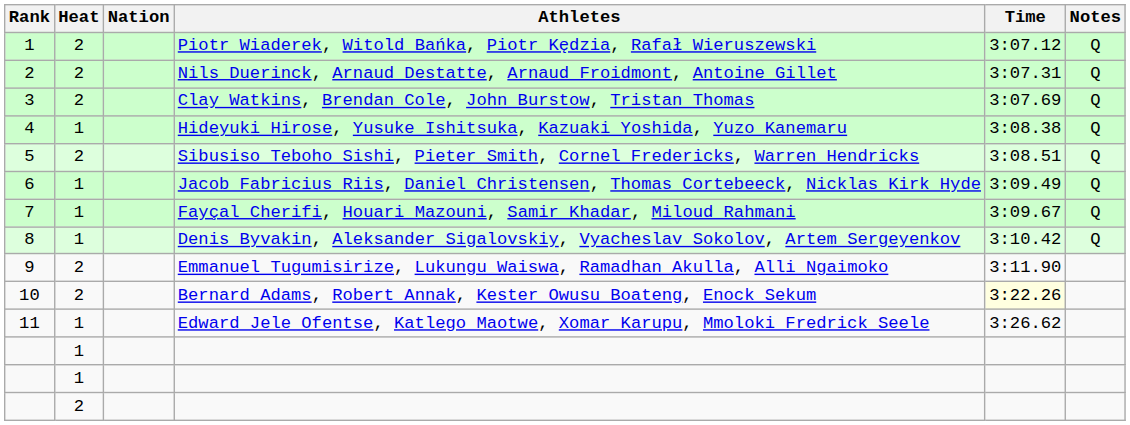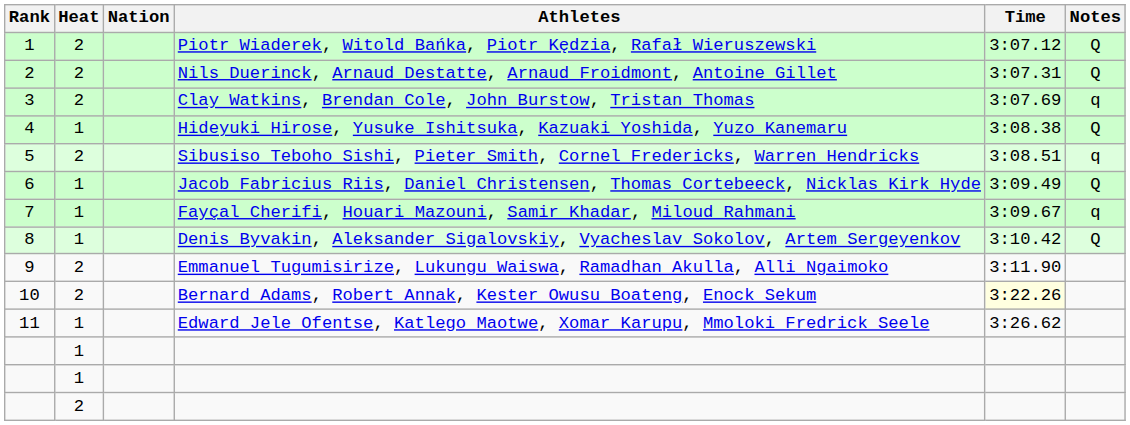 <table class="wikitable sortable" style="text-align:center;font-size:95%">
 <tr>
 <th>Rank</th>
 <th>Heat</th>
 <th>Nation</th>
 <th>Athletes</th>
 <th>Time</th>
 <th>Notes</th>
 </tr>
 <tr bgcolor=ccffcc>
 <td>1</td>
 <td>2</td>
 <td align=left></td>
 <td align=left><a href='#'>Piotr Wiaderek</a>, <a href='#'>Witold Bańka</a>, <a href='#'>Piotr Kędzia</a>, <a href='#'>Rafał Wieruszewski</a></td>
 <td>3:07.12</td>
 <td>Q</td>
 </tr>
 <tr bgcolor=ccffcc>
 <td>2</td>
 <td>2</td>
 <td align=left></td>
 <td align=left><a href='#'>Nils Duerinck</a>, <a href='#'>Arnaud Destatte</a>, <a href='#'>Arnaud Froidmont</a>, <a href='#'>Antoine Gillet</a></td>
 <td>3:07.31</td>
 <td>Q</td>
 </tr>
 <tr bgcolor=ccffcc>
 <td>3</td>
 <td>2</td>
 <td align=left></td>
 <td align=left><a href='#'>Clay Watkins</a>, <a href='#'>Brendan Cole</a>, <a href='#'>John Burstow</a>, <a href='#'>Tristan Thomas</a></td>
 <td>3:07.69</td>
-<td>Q</td>
+<td>q</td>
 </tr>
 <tr bgcolor=ccffcc>
 <td>4</td>
 <td>1</td>
 <td align=left></td>
 <td align=left><a href='#'>Hideyuki Hirose</a>, <a href='#'>Yusuke Ishitsuka</a>, <a href='#'>Kazuaki Yoshida</a>, <a href='#'>Yuzo Kanemaru</a></td>
 <td>3:08.38</td>
 <td>Q</td>
 </tr>
 <tr bgcolor=ddffdd>
 <td>5</td>
 <td>2</td>
 <td align=left></td>
 <td align=left><a href='#'>Sibusiso Teboho Sishi</a>, <a href='#'>Pieter Smith</a>, <a href='#'>Cornel Fredericks</a>, <a href='#'>Warren Hendricks</a></td>
 <td>3:08.51</td>
-<td>Q</td>
+<td>q</td>
 </tr>
 <tr bgcolor=ccffcc>
 <td>6</td>
 <td>1</td>
 <td align=left></td>
 <td align=left><a href='#'>Jacob Fabricius Riis</a>, <a href='#'>Daniel Christensen</a>, <a href='#'>Thomas Cortebeeck</a>, <a href='#'>Nicklas Kirk Hyde</a></td>
 <td>3:09.49</td>
 <td>Q</td>
 </tr>
 <tr bgcolor=ccffcc>
 <td>7</td>
 <td>1</td>
 <td align=left></td>
 <td align=left><a href='#'>Fayçal Cherifi</a>, <a href='#'>Houari Mazouni</a>, <a href='#'>Samir Khadar</a>, <a href='#'>Miloud Rahmani</a></td>
 <td>3:09.67</td>
-<td>Q</td>
+<td>q</td>
 </tr>
 <tr bgcolor=ddffdd>
 <td>8</td>
 <td>1</td>
 <td align=left></td>
 <td align=left><a href='#'>Denis Byvakin</a>, <a href='#'>Aleksander Sigalovskiy</a>, <a href='#'>Vyacheslav Sokolov</a>, <a href='#'>Artem Sergeyenkov</a></td>
 <td>3:10.42</td>
 <td>Q</td>
 </tr>
 <tr>
 <td>9</td>
 <td>2</td>
 <td align=left></td>
 <td align=left><a href='#'>Emmanuel Tugumisirize</a>, <a href='#'>Lukungu Waiswa</a>, <a href='#'>Ramadhan Akulla</a>, <a href='#'>Alli Ngaimoko</a></td>
 <td>3:11.90</td>
 <td></td>
 </tr>
 <tr>
 <td>10</td>
 <td>2</td>
 <td align=left></td>
 <td align=left><a href='#'>Bernard Adams</a>, <a href='#'>Robert Annak</a>, <a href='#'>Kester Owusu Boateng</a>, <a href='#'>Enock Sekum</a></td>
 <td style="background: lightyellow;">3:22.26</td>
 <td></td>
 </tr>
 <tr>
 <td>11</td>
 <td>1</td>
 <td align=left></td>
 <td align=left><a href='#'>Edward Jele Ofentse</a>, <a href='#'>Katlego Maotwe</a>, <a href='#'>Xomar Karupu</a>, <a href='#'>Mmoloki Fredrick Seele</a></td>
 <td>3:26.62</td>
 <td></td>
 </tr>
 <tr>
 <td></td>
 <td>1</td>
 <td align=left></td>
 <td align=left></td>
 <td></td>
 <td></td>
 </tr>
 <tr>
 <td></td>
 <td>1</td>
 <td align=left></td>
 <td align=left></td>
 <td></td>
 <td></td>
 </tr>
 <tr>
 <td></td>
 <td>2</td>
 <td align=left></td>
 <td align=left></td>
 <td></td>
 <td></td>
 </tr>
 </table>
